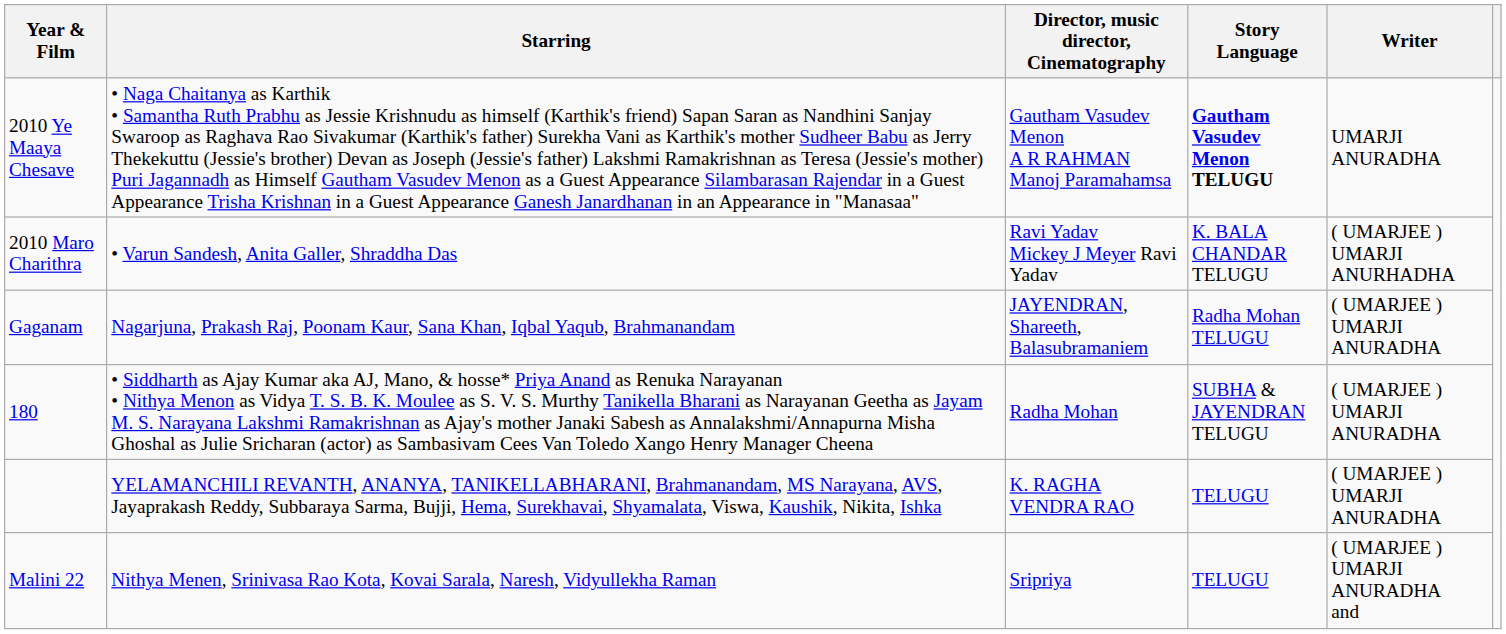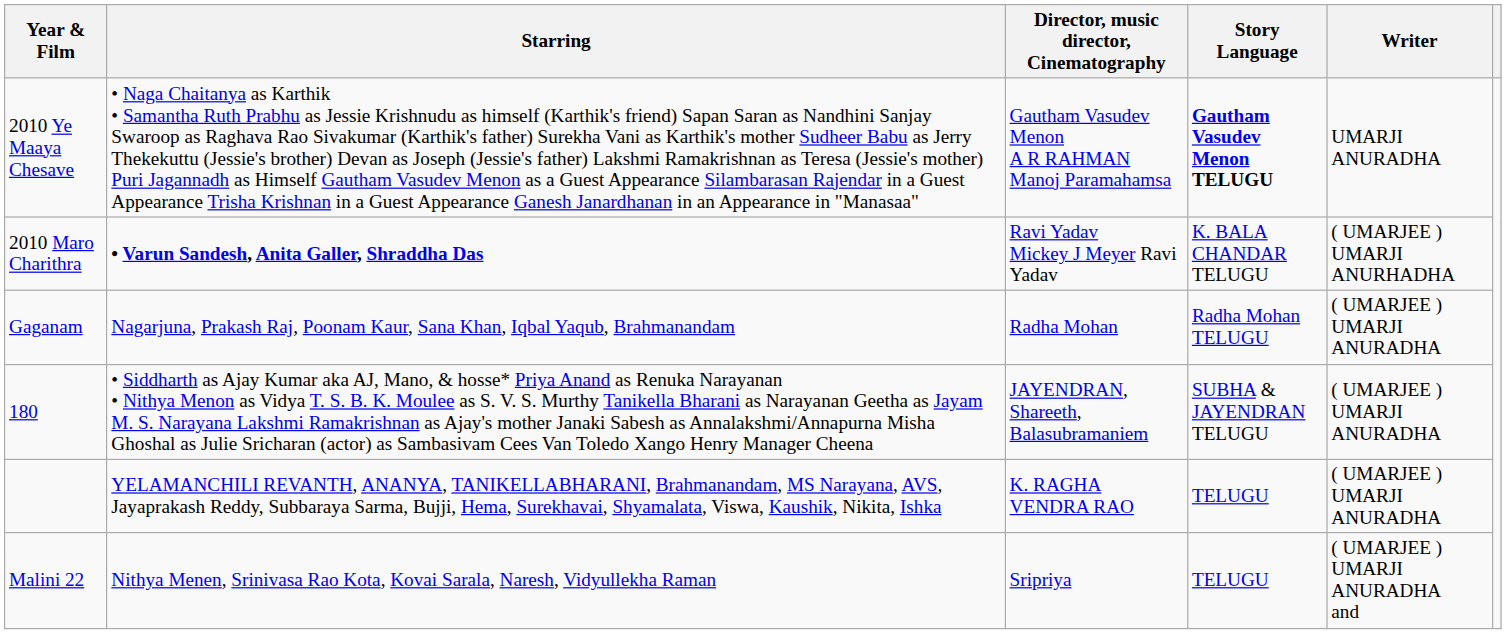 <table class="wikitable">
 <tr>
 <th>Year & Film</th>
 <th>Starring</th>
 <th>Director, music director, Cinematography</th>
 <th>Story Language</th>
 <th>Writer</th>
 <th></th>
 </tr>
 <tr>
 <td>2010 <a href='#'>Ye Maaya Chesave</a></td>
 <td>•	<a href='#'>Naga Chaitanya</a> as Karthik<br>•	<a href='#'>Samantha Ruth Prabhu</a> as Jessie Krishnudu as himself (Karthik's friend) Sapan Saran as Nandhini Sanjay Swaroop as Raghava Rao Sivakumar (Karthik's father) Surekha Vani as Karthik's mother <a href='#'>Sudheer Babu</a> as Jerry Thekekuttu (Jessie's brother) Devan as Joseph (Jessie's father) Lakshmi Ramakrishnan as Teresa (Jessie's mother) <a href='#'>Puri Jagannadh</a> as Himself <a href='#'>Gautham Vasudev Menon</a> as a Guest Appearance <a href='#'>Silambarasan Rajendar</a> in a Guest Appearance <a href='#'>Trisha Krishnan</a> in a Guest Appearance <a href='#'>Ganesh Janardhanan</a> in an Appearance in "Manasaa"</td>
 <td><a href='#'>Gautham Vasudev Menon</a><br><a href='#'>A R RAHMAN</a> <a href='#'>Manoj Paramahamsa</a></td>
 <td><strong><a href='#'>Gautham Vasudev Menon</a><br>TELUGU</strong></td>
 <td>UMARJI ANURADHA</td>
 </tr>
 <tr>
 <td>2010 <a href='#'>Maro Charithra</a></td>
-<td>•	<a href='#'>Varun Sandesh</a>, <a href='#'>Anita Galler</a>, <a href='#'>Shraddha Das</a></td>
+<td><strong>•	<a href='#'>Varun Sandesh</a>, <a href='#'>Anita Galler</a>, <a href='#'>Shraddha Das</a></strong></td>
 <td><a href='#'>Ravi Yadav</a><br><a href='#'>Mickey J Meyer</a> Ravi Yadav</td>
 <td><a href='#'>K. BALA CHANDAR</a><br>TELUGU</td>
 <td>( UMARJEE ) UMARJI ANURHADHA</td>
 </tr>
 <tr>
 <td><a href='#'>Gaganam</a></td>
 <td><a href='#'>Nagarjuna</a>, <a href='#'>Prakash Raj</a>, <a href='#'>Poonam Kaur</a>, <a href='#'>Sana Khan</a>, <a href='#'>Iqbal Yaqub</a>, <a href='#'>Brahmanandam</a></td>
-<td><a href='#'>JAYENDRAN</a>, <a href='#'>Shareeth</a>, <a href='#'>Balasubramaniem</a></td>
+<td><a href='#'>Radha Mohan</a></td>
 <td><a href='#'>Radha Mohan</a> <a href='#'>TELUGU</a></td>
 <td>( UMARJEE ) UMARJI ANURADHA</td>
 </tr>
 <tr>
 <td><a href='#'>180</a></td>
 <td>•	<a href='#'>Siddharth</a> as Ajay Kumar aka AJ, Mano, & hosse* <a href='#'>Priya Anand</a> as Renuka Narayanan<br>•	<a href='#'>Nithya Menon</a> as Vidya <a href='#'>T. S. B. K. Moulee</a> as S. V. S. Murthy <a href='#'>Tanikella Bharani</a> as Narayanan Geetha as <a href='#'>Jayam M. S. Narayana Lakshmi Ramakrishnan</a> as Ajay's mother Janaki Sabesh as Annalakshmi/Annapurna Misha Ghoshal as Julie Sricharan (actor) as Sambasivam Cees Van Toledo Xango Henry Manager Cheena</td>
-<td><a href='#'>Radha Mohan</a></td>
+<td><a href='#'>JAYENDRAN</a>, <a href='#'>Shareeth</a>, <a href='#'>Balasubramaniem</a></td>
 <td><a href='#'>SUBHA</a> & <a href='#'>JAYENDRAN</a><br>TELUGU</td>
 <td>( UMARJEE ) UMARJI ANURADHA</td>
 </tr>
 <tr>
 <td></td>
 <td><a href='#'>YELAMANCHILI REVANTH</a>, <a href='#'>ANANYA</a>, <a href='#'>TANIKELLA</a><a href='#'>BHARANI</a>, <a href='#'>Brahmanandam</a>, <a href='#'>MS Narayana</a>, <a href='#'>AVS</a>, Jayaprakash Reddy, Subbaraya Sarma, Bujji, <a href='#'>Hema</a>, <a href='#'>Surekhavai</a>, <a href='#'>Shyamalata</a>, Viswa, <a href='#'>Kaushik</a>, Nikita, <a href='#'>Ishka</a></td>
 <td><a href='#'>K. RAGHA VENDRA RAO</a></td>
 <td><a href='#'>TELUGU</a></td>
 <td>( UMARJEE ) UMARJI ANURADHA</td>
 </tr>
 <tr>
 <td><a href='#'>Malini 22</a></td>
 <td><a href='#'>Nithya Menen</a>, <a href='#'>Srinivasa Rao Kota</a>, <a href='#'>Kovai Sarala</a>, <a href='#'>Naresh</a>, <a href='#'>Vidyullekha Raman</a></td>
 <td><a href='#'>Sripriya</a></td>
 <td><a href='#'>TELUGU</a></td>
 <td>( UMARJEE ) UMARJI ANURADHA<br>and<br></td>
 </tr>
 </table>
